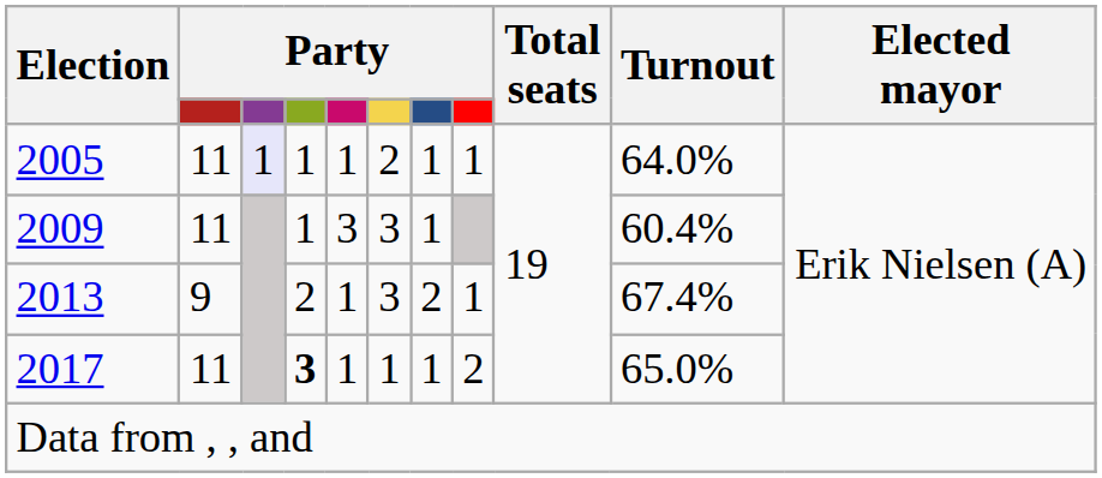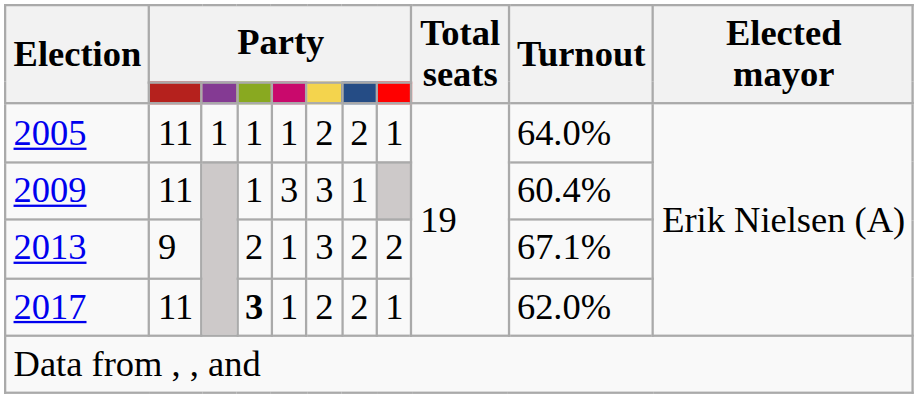 <table class="wikitable">
 <tr>
 <th rowspan="2">Election</th>
 <th colspan="7">Party</th>
 <th rowspan="2">Total<br>seats</th>
 <th rowspan="2">Turnout</th>
 <th rowspan="2">Elected<br>mayor</th>
 </tr>
 <tr>
 <td style="background:#B5211D;"><strong><a href='#'></a></strong></td>
 <td style="background:#843A93;"><strong><a href='#'></a></strong></td>
 <td style="background:#89A920;"><strong><a href='#'></a></strong></td>
 <td style="background:#C9096C;"><strong><a href='#'></a></strong></td>
 <td style="background:#F4D44D;"><strong><a href='#'></a></strong></td>
 <td style="background:#254C85;"><strong><a href='#'></a></strong></td>
 <td style="background:#FF0000;"><strong><a href='#'></a></strong></td>
 </tr>
 <tr>
 <td><a href='#'>2005</a></td>
 <td>11</td>
-<td style="background: lavender;">1</td>
+<td>1</td>
 <td>1</td>
 <td>1</td>
 <td>2</td>
-<td>1</td>
+<td>2</td>
 <td>1</td>
 <td rowspan="4">19</td>
 <td>64.0%</td>
 <td rowspan="4">Erik Nielsen (A)</td>
 </tr>
 <tr>
 <td><a href='#'>2009</a></td>
 <td>11</td>
 <td style="background:#CDC9C9;" rowspan="3"></td>
 <td>1</td>
 <td>3</td>
 <td>3</td>
 <td>1</td>
 <td style="background:#CDC9C9;"></td>
 <td>60.4%</td>
 </tr>
 <tr>
 <td><a href='#'>2013</a></td>
 <td>9</td>
 <td>2</td>
 <td>1</td>
 <td>3</td>
 <td>2</td>
-<td>1</td>
-<td>67.4%</td>
+<td>2</td>
+<td>67.1%</td>
 </tr>
 <tr>
 <td><a href='#'>2017</a></td>
 <td>11</td>
 <td><strong>3</strong></td>
 <td>1</td>
+<td>2</td>
+<td>2</td>
 <td>1</td>
-<td>1</td>
-<td>2</td>
-<td>65.0%</td>
+<td>62.0%</td>
 </tr>
 <tr>
 <td colspan="14">Data from , ,  and </td>
 </tr>
 </table>
